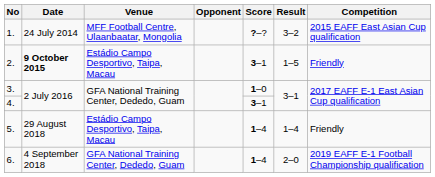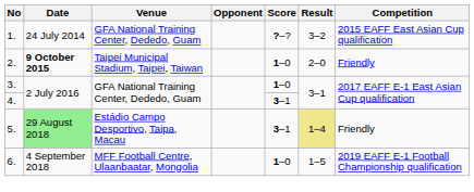 <table class="wikitable" style="font-size:85%;">
 <tr>
 <th>No</th>
 <th>Date</th>
 <th>Venue</th>
 <th>Opponent</th>
 <th>Score</th>
 <th>Result</th>
 <th>Competition</th>
 </tr>
 <tr>
 <td>1.</td>
 <td>24 July 2014</td>
-<td><a href='#'>MFF Football Centre</a>, <a href='#'>Ulaanbaatar</a>, <a href='#'>Mongolia</a></td>
+<td><a href='#'>GFA National Training Center</a>, <a href='#'>Dededo</a>, <a href='#'>Guam</a></td>
 <td></td>
 <td align=center><strong>?</strong>–?</td>
 <td align=center>3–2</td>
 <td><a href='#'>2015 EAFF East Asian Cup qualification</a></td>
 </tr>
 <tr>
 <td>2.</td>
 <td><strong>9 October 2015</strong></td>
-<td><a href='#'>Estádio Campo Desportivo</a>, <a href='#'>Taipa</a>, <a href='#'>Macau</a></td>
+<td><a href='#'>Taipei Municipal Stadium</a>, <a href='#'>Taipei</a>, <a href='#'>Taiwan</a></td>
 <td></td>
-<td align=center><strong>3</strong>–1</td>
-<td align=center>1–5</td>
+<td align=center><strong>1</strong>–0</td>
+<td align=center>2–0</td>
 <td><a href='#'>Friendly</a></td>
 </tr>
 <tr>
 <td>3.</td>
 <td rowspan="2">2 July 2016</td>
 <td rowspan="2">GFA National Training Center, Dededo, Guam</td>
 <td rowspan="2"></td>
 <td align=center><strong>1</strong>–0</td>
 <td rowspan="2" align=center>3–1</td>
 <td rowspan="2"><a href='#'>2017 EAFF E-1 East Asian Cup qualification</a></td>
 </tr>
 <tr>
 <td>4.</td>
 <td align=center><strong>3</strong>–1</td>
 </tr>
 <tr>
 <td>5.</td>
-<td>29 August 2018</td>
+<td style="background: lightgreen;">29 August 2018</td>
 <td><a href='#'>Estádio Campo Desportivo</a>, <a href='#'>Taipa</a>, <a href='#'>Macau</a></td>
 <td></td>
-<td align=center><strong>1</strong>–4</td>
-<td align=center>1–4</td>
+<td align=center><strong>3</strong>–1</td>
+<td align=center style="background: khaki;">1–4</td>
 <td>Friendly</td>
 </tr>
 <tr>
 <td>6.</td>
 <td>4 September 2018</td>
-<td><a href='#'>GFA National Training Center</a>, <a href='#'>Dededo</a>, <a href='#'>Guam</a></td>
+<td><a href='#'>MFF Football Centre</a>, <a href='#'>Ulaanbaatar</a>, <a href='#'>Mongolia</a></td>
 <td></td>
-<td align=center><strong>1</strong>–4</td>
-<td align=center>2–0</td>
+<td align=center><strong>1</strong>–0</td>
+<td align=center>1–5</td>
 <td><a href='#'>2019 EAFF E-1 Football Championship qualification</a></td>
 </tr>
 </table>
